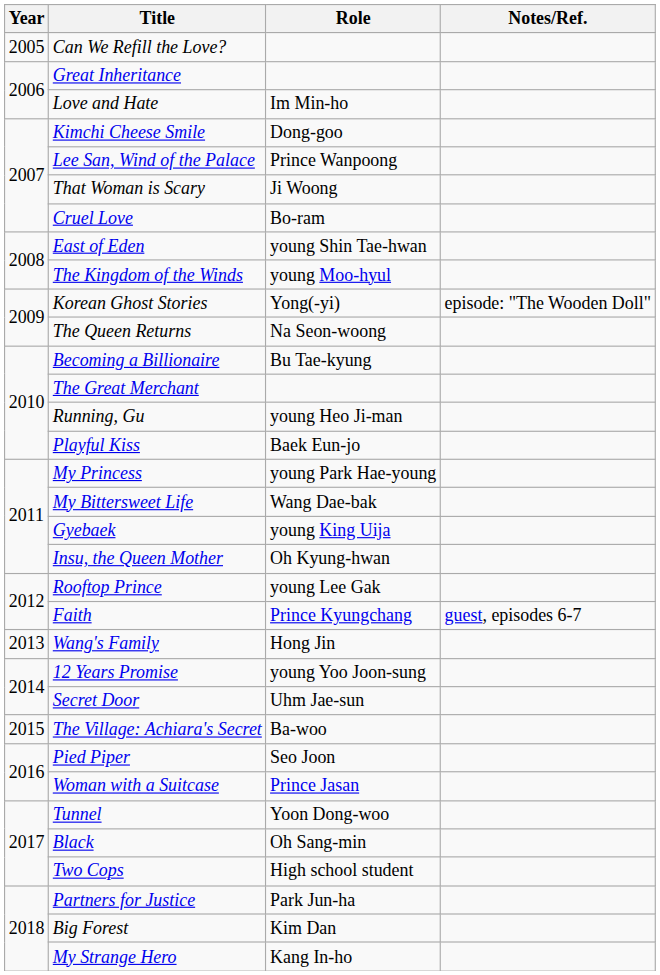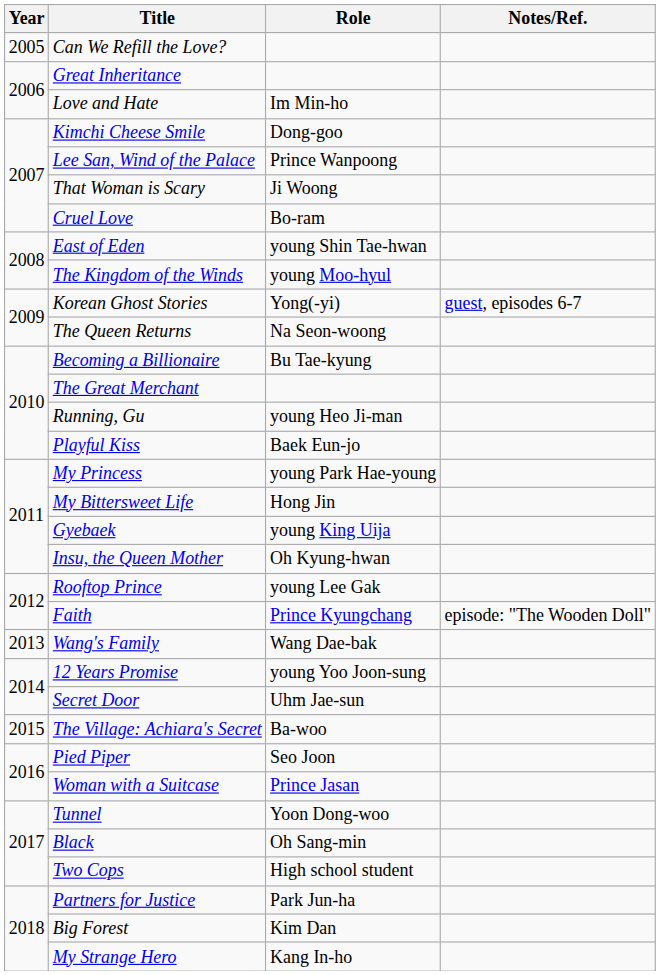 <table class="wikitable">
 <tr>
 <th>Year</th>
 <th>Title</th>
 <th>Role</th>
 <th>Notes/Ref.</th>
 </tr>
 <tr>
 <td>2005</td>
 <td><em>Can We Refill the Love?</em></td>
 <td></td>
 <td></td>
 </tr>
 <tr>
 <td rowspan=2>2006</td>
 <td><em><a href='#'>Great Inheritance</a></em></td>
 <td></td>
 <td></td>
 </tr>
 <tr>
 <td><em>Love and Hate</em></td>
 <td>Im Min-ho</td>
 <td></td>
 </tr>
 <tr>
 <td rowspan=4>2007</td>
 <td><em><a href='#'>Kimchi Cheese Smile</a></em></td>
 <td>Dong-goo</td>
 <td></td>
 </tr>
 <tr>
 <td><em><a href='#'>Lee San, Wind of the Palace</a></em></td>
 <td>Prince Wanpoong</td>
 <td></td>
 </tr>
 <tr>
 <td><em>That Woman is Scary</em></td>
 <td>Ji Woong</td>
 <td></td>
 </tr>
 <tr>
 <td><em><a href='#'>Cruel Love</a></em></td>
 <td>Bo-ram</td>
 <td></td>
 </tr>
 <tr>
 <td rowspan=2>2008</td>
 <td><em><a href='#'>East of Eden</a></em></td>
 <td>young Shin Tae-hwan</td>
 <td></td>
 </tr>
 <tr>
 <td><em><a href='#'>The Kingdom of the Winds</a></em></td>
 <td>young <a href='#'>Moo-hyul</a></td>
 <td></td>
 </tr>
 <tr>
 <td rowspan=2>2009</td>
 <td><em>Korean Ghost Stories</em></td>
 <td>Yong(-yi)</td>
-<td>episode: "The Wooden Doll"</td>
+<td><a href='#'>guest</a>, episodes 6-7</td>
 </tr>
 <tr>
 <td><em>The Queen Returns</em></td>
 <td>Na Seon-woong</td>
 <td></td>
 </tr>
 <tr>
 <td rowspan=4>2010</td>
 <td><em><a href='#'>Becoming a Billionaire</a></em></td>
 <td>Bu Tae-kyung</td>
 <td></td>
 </tr>
 <tr>
 <td><em><a href='#'>The Great Merchant</a></em></td>
 <td></td>
 <td></td>
 </tr>
 <tr>
 <td><em>Running, Gu</em></td>
 <td>young Heo Ji-man</td>
 <td></td>
 </tr>
 <tr>
 <td><em><a href='#'>Playful Kiss</a></em></td>
 <td>Baek Eun-jo</td>
 <td></td>
 </tr>
 <tr>
 <td rowspan=4>2011</td>
 <td><em><a href='#'>My Princess</a></em></td>
 <td>young Park Hae-young</td>
 <td></td>
 </tr>
 <tr>
 <td><em><a href='#'>My Bittersweet Life</a></em></td>
-<td>Wang Dae-bak</td>
+<td>Hong Jin</td>
 <td></td>
 </tr>
 <tr>
 <td><em><a href='#'>Gyebaek</a></em></td>
 <td>young <a href='#'>King Uija</a></td>
 <td></td>
 </tr>
 <tr>
 <td><em><a href='#'>Insu, the Queen Mother</a></em></td>
 <td>Oh Kyung-hwan</td>
 <td></td>
 </tr>
 <tr>
 <td rowspan=2>2012</td>
 <td><em><a href='#'>Rooftop Prince</a></em></td>
 <td>young Lee Gak</td>
 <td></td>
 </tr>
 <tr>
 <td><em><a href='#'>Faith</a></em></td>
 <td><a href='#'>Prince Kyungchang</a></td>
-<td><a href='#'>guest</a>, episodes 6-7</td>
+<td>episode: "The Wooden Doll"</td>
 </tr>
 <tr>
 <td>2013</td>
 <td><em><a href='#'>Wang's Family</a></em></td>
-<td>Hong Jin</td>
+<td>Wang Dae-bak</td>
 <td></td>
 </tr>
 <tr>
 <td rowspan=2>2014</td>
 <td><em><a href='#'>12 Years Promise</a></em></td>
 <td>young Yoo Joon-sung</td>
 <td></td>
 </tr>
 <tr>
 <td><em><a href='#'>Secret Door</a></em></td>
 <td>Uhm Jae-sun</td>
 <td></td>
 </tr>
 <tr>
 <td>2015</td>
 <td><em><a href='#'>The Village: Achiara's Secret</a></em></td>
 <td>Ba-woo</td>
 <td></td>
 </tr>
 <tr>
 <td rowspan=2>2016</td>
 <td><em><a href='#'>Pied Piper</a></em></td>
 <td>Seo Joon</td>
 <td></td>
 </tr>
 <tr>
 <td><em><a href='#'>Woman with a Suitcase</a></em></td>
 <td><a href='#'>Prince Jasan</a></td>
 <td></td>
 </tr>
 <tr>
 <td rowspan=3>2017</td>
 <td><em><a href='#'>Tunnel</a></em></td>
 <td>Yoon Dong-woo</td>
 <td></td>
 </tr>
 <tr>
 <td><em><a href='#'>Black</a></em></td>
 <td>Oh Sang-min</td>
 <td></td>
 </tr>
 <tr>
 <td><em><a href='#'>Two Cops</a></em></td>
 <td>High school student</td>
 <td></td>
 </tr>
 <tr>
 <td rowspan=3>2018</td>
 <td><em><a href='#'>Partners for Justice</a></em></td>
 <td>Park Jun-ha</td>
 <td></td>
 </tr>
 <tr>
 <td><em>Big Forest</em></td>
 <td>Kim Dan</td>
 <td></td>
 </tr>
 <tr>
 <td><em><a href='#'>My Strange Hero</a></em></td>
 <td>Kang In-ho</td>
 <td></td>
 </tr>
 </table>
